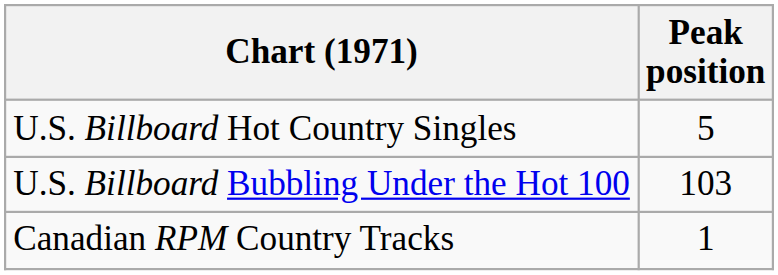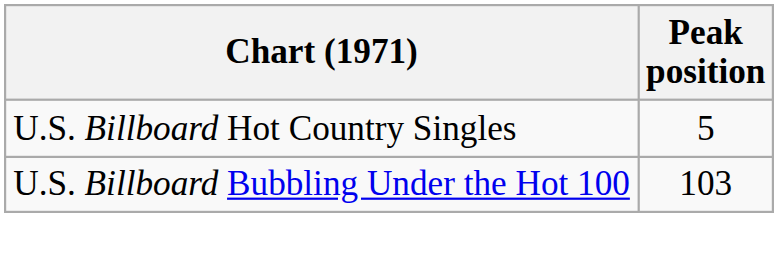 <table class="wikitable sortable">
 <tr>
 <th align="left">Chart (1971)</th>
 <th align="center">Peak<br>position</th>
 </tr>
 <tr>
 <td align="left">U.S. <em>Billboard</em> Hot Country Singles</td>
 <td align="center">5</td>
 </tr>
 <tr>
 <td align="left">U.S. <em>Billboard</em> <a href='#'>Bubbling Under the Hot 100</a></td>
 <td align="center">103</td>
 </tr>
-<tr>
-<td align="left">Canadian <em>RPM</em> Country Tracks</td>
-<td align="center">1</td>
-</tr>
 </table>
